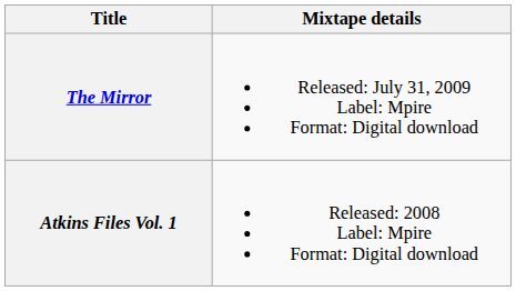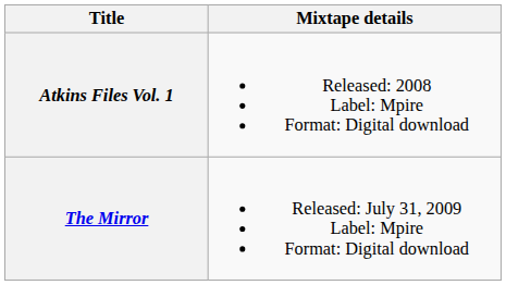 <table class="wikitable plainrowheaders" style="text-align:center;">
 <tr>
 <th scope="col" style="width:11em;">Title</th>
 <th scope="col" style="width:16em;">Mixtape details</th>
 </tr>
 <tr>
+<th scope="row"><em>Atkins Files Vol. 1</em></th>
+<td><br><ul><li>Released: 2008</li><li>Label: Mpire</li><li>Format: Digital download</li></ul></td>
+</tr>
+<tr>
 <th scope="row"><em><a href='#'>The Mirror</a></em></th>
 <td><br><ul><li>Released: July 31, 2009</li><li>Label: Mpire</li><li>Format: Digital download</li></ul></td>
 </tr>
-<tr>
-<th scope="row"><em>Atkins Files Vol. 1</em></th>
-<td><br><ul><li>Released: 2008</li><li>Label: Mpire</li><li>Format: Digital download</li></ul></td>
-</tr>
 </table>
